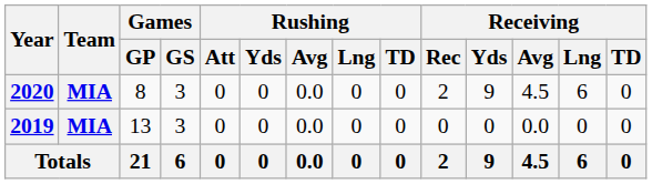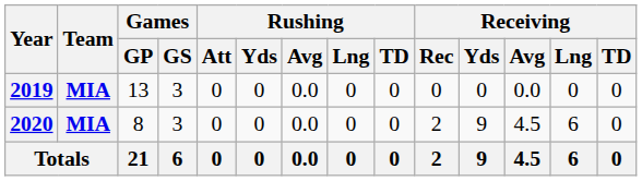 <table class="wikitable" style="text-align:center;">
 <tr>
 <th rowspan="2">Year</th>
 <th rowspan="2">Team</th>
 <th colspan="2">Games</th>
 <th colspan="5">Rushing</th>
 <th colspan="5">Receiving</th>
 </tr>
 <tr>
 <th>GP</th>
 <th>GS</th>
 <th>Att</th>
 <th>Yds</th>
 <th>Avg</th>
 <th>Lng</th>
 <th>TD</th>
 <th>Rec</th>
 <th>Yds</th>
 <th>Avg</th>
 <th>Lng</th>
 <th>TD</th>
 </tr>
 <tr>
+<th><a href='#'>2019</a></th>
+<th><a href='#'>MIA</a></th>
+<td>13</td>
+<td>3</td>
+<td>0</td>
+<td>0</td>
+<td>0.0</td>
+<td>0</td>
+<td>0</td>
+<td>0</td>
+<td>0</td>
+<td>0.0</td>
+<td>0</td>
+<td>0</td>
+</tr>
+<tr>
 <th><a href='#'>2020</a></th>
 <th><a href='#'>MIA</a></th>
 <td>8</td>
 <td>3</td>
 <td>0</td>
 <td>0</td>
 <td>0.0</td>
 <td>0</td>
 <td>0</td>
 <td>2</td>
 <td>9</td>
 <td>4.5</td>
 <td>6</td>
-<td>0</td>
-</tr>
-<tr>
-<th><a href='#'>2019</a></th>
-<th><a href='#'>MIA</a></th>
-<td>13</td>
-<td>3</td>
-<td>0</td>
-<td>0</td>
-<td>0.0</td>
-<td>0</td>
-<td>0</td>
-<td>0</td>
-<td>0</td>
-<td>0.0</td>
-<td>0</td>
 <td>0</td>
 </tr>
 <tr>
 <th colspan="2">Totals</th>
 <th>21</th>
 <th>6</th>
 <th>0</th>
 <th>0</th>
 <th>0.0</th>
 <th>0</th>
 <th>0</th>
 <th>2</th>
 <th>9</th>
 <th>4.5</th>
 <th>6</th>
 <th>0</th>
 </tr>
 </table>
